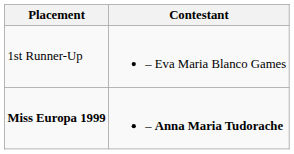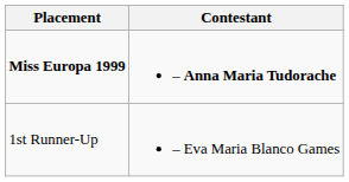 <table class="wikitable sortable" style="font-size: 95%;">
 <tr>
 <th>Placement</th>
 <th>Contestant</th>
 </tr>
 <tr>
+<td><strong>Miss Europa 1999</strong></td>
+<td><br><ul><li><strong></strong> – <strong>Anna Maria Tudorache</strong></li></ul></td>
+</tr>
+<tr>
 <td>1st Runner-Up</td>
 <td><br><ul><li> – Eva Maria Blanco Games</li></ul></td>
 </tr>
-<tr>
-<td><strong>Miss Europa 1999</strong></td>
-<td><br><ul><li><strong></strong> – <strong>Anna Maria Tudorache</strong></li></ul></td>
-</tr>
 </table>
